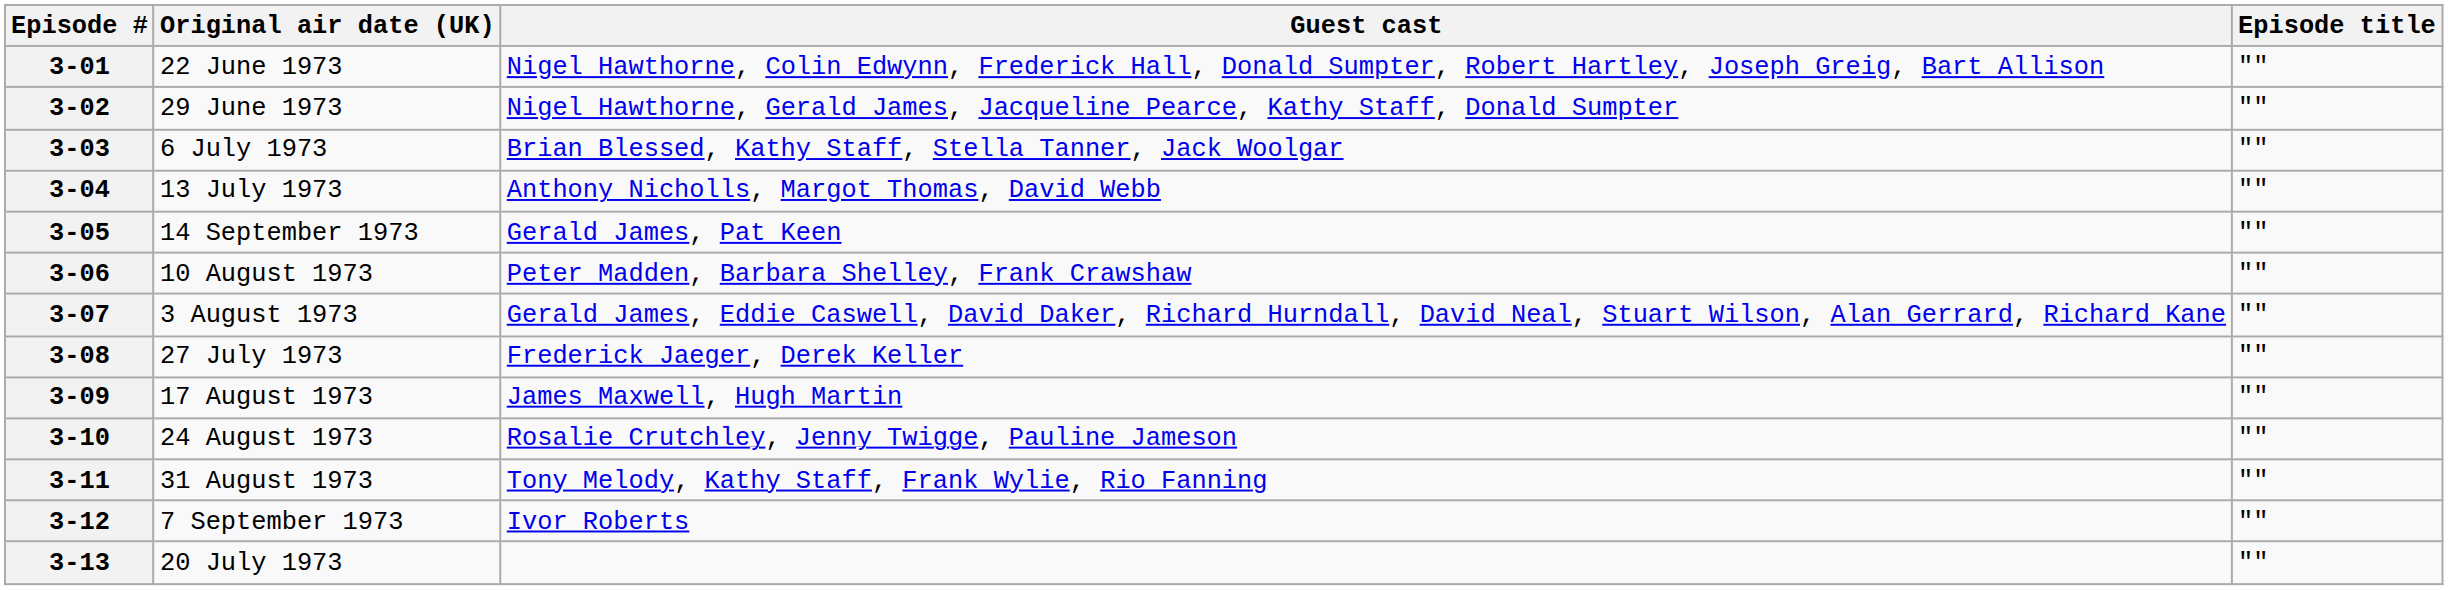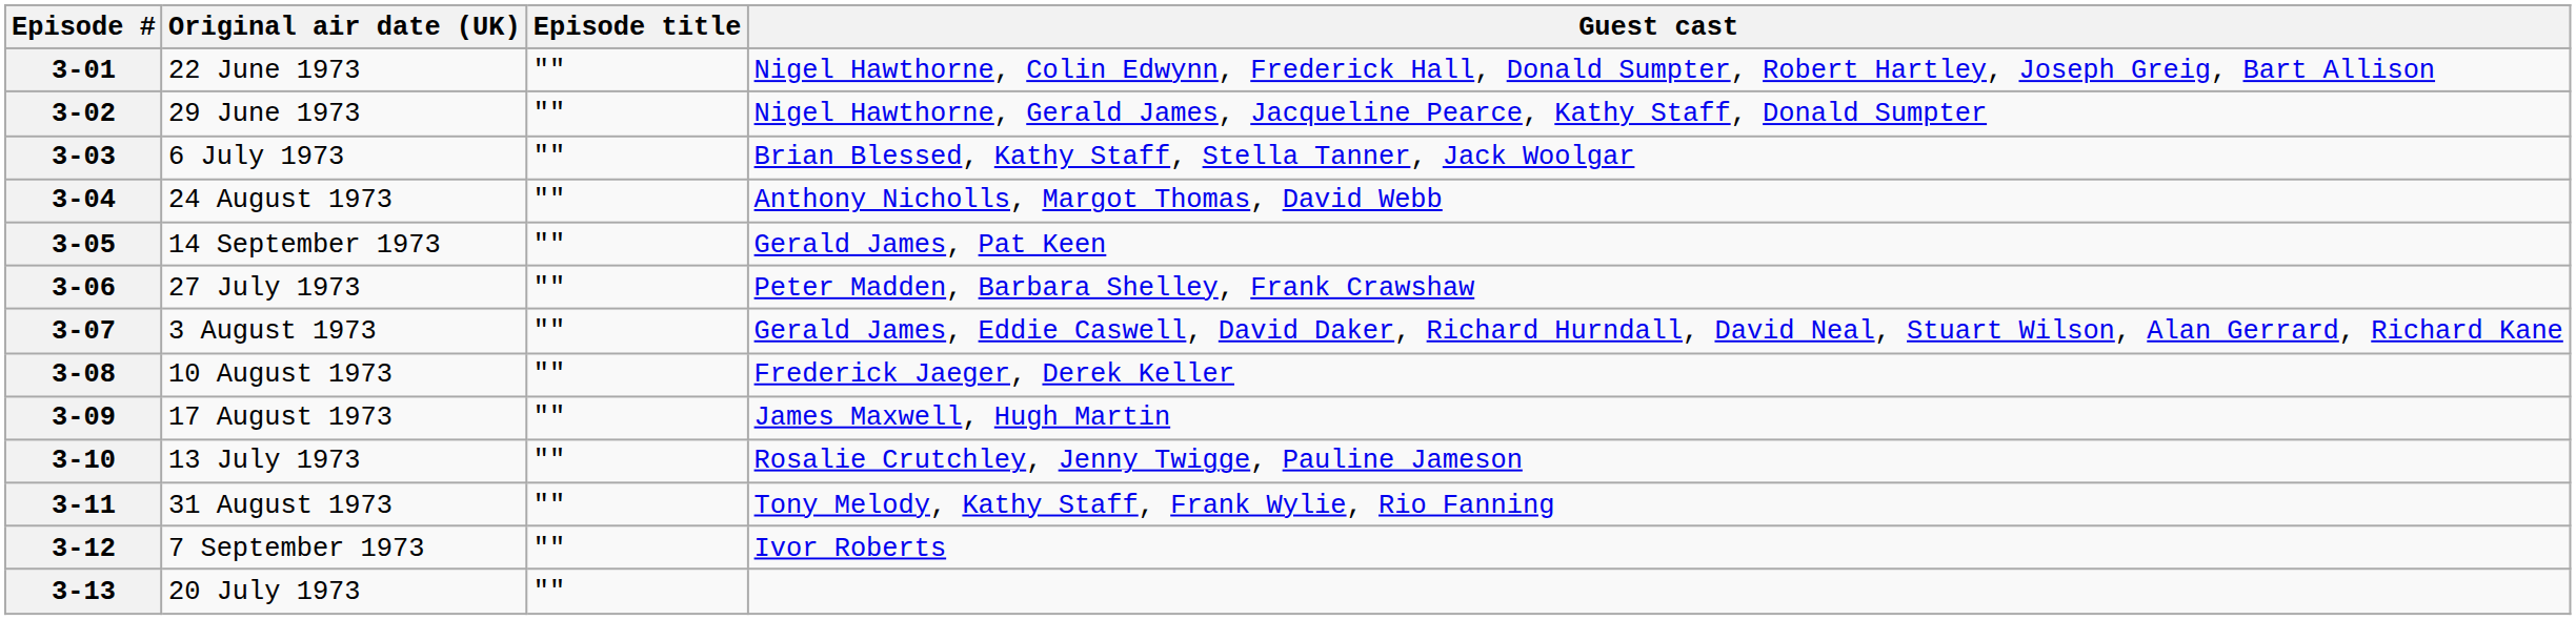 <table class=wikitable>
 <tr>
 <th>Episode #</th>
 <th>Original air date (UK)</th>
+<th>Episode title</th>
 <th>Guest cast</th>
-<th>Episode title</th>
 </tr>
 <tr>
 <th>3-01</th>
 <td>22 June 1973</td>
+<td>""</td>
 <td><a href='#'>Nigel Hawthorne</a>, <a href='#'>Colin Edwynn</a>, <a href='#'>Frederick Hall</a>, <a href='#'>Donald Sumpter</a>, <a href='#'>Robert Hartley</a>, <a href='#'>Joseph Greig</a>, <a href='#'>Bart Allison</a></td>
-<td>""</td>
 </tr>
 <tr>
 <th>3-02</th>
 <td>29 June 1973</td>
+<td>""</td>
 <td><a href='#'>Nigel Hawthorne</a>, <a href='#'>Gerald James</a>, <a href='#'>Jacqueline Pearce</a>, <a href='#'>Kathy Staff</a>, <a href='#'>Donald Sumpter</a></td>
-<td>""</td>
 </tr>
 <tr>
 <th>3-03</th>
 <td>6 July 1973</td>
+<td>""</td>
 <td><a href='#'>Brian Blessed</a>, <a href='#'>Kathy Staff</a>, <a href='#'>Stella Tanner</a>, <a href='#'>Jack Woolgar</a></td>
-<td>""</td>
 </tr>
 <tr>
 <th>3-04</th>
-<td>13 July 1973</td>
+<td>24 August 1973</td>
+<td>""</td>
 <td><a href='#'>Anthony Nicholls</a>, <a href='#'>Margot Thomas</a>, <a href='#'>David Webb</a></td>
-<td>""</td>
 </tr>
 <tr>
 <th>3-05</th>
 <td>14 September 1973</td>
+<td>""</td>
 <td><a href='#'>Gerald James</a>, <a href='#'>Pat Keen</a></td>
-<td>""</td>
 </tr>
 <tr>
 <th>3-06</th>
-<td>10 August 1973</td>
+<td>27 July 1973</td>
+<td>""</td>
 <td><a href='#'>Peter Madden</a>, <a href='#'>Barbara Shelley</a>, <a href='#'>Frank Crawshaw</a></td>
-<td>""</td>
 </tr>
 <tr>
 <th>3-07</th>
 <td>3 August 1973</td>
+<td>""</td>
 <td><a href='#'>Gerald James</a>, <a href='#'>Eddie Caswell</a>, <a href='#'>David Daker</a>, <a href='#'>Richard Hurndall</a>, <a href='#'>David Neal</a>, <a href='#'>Stuart Wilson</a>, <a href='#'>Alan Gerrard</a>, <a href='#'>Richard Kane</a></td>
-<td>""</td>
 </tr>
 <tr>
 <th>3-08</th>
-<td>27 July 1973</td>
+<td>10 August 1973</td>
+<td>""</td>
 <td><a href='#'>Frederick Jaeger</a>, <a href='#'>Derek Keller</a></td>
-<td>""</td>
 </tr>
 <tr>
 <th>3-09</th>
 <td>17 August 1973</td>
+<td>""</td>
 <td><a href='#'>James Maxwell</a>, <a href='#'>Hugh Martin</a></td>
-<td>""</td>
 </tr>
 <tr>
 <th>3-10</th>
-<td>24 August 1973</td>
+<td>13 July 1973</td>
+<td>""</td>
 <td><a href='#'>Rosalie Crutchley</a>, <a href='#'>Jenny Twigge</a>, <a href='#'>Pauline Jameson</a></td>
-<td>""</td>
 </tr>
 <tr>
 <th>3-11</th>
 <td>31 August 1973</td>
+<td>""</td>
 <td><a href='#'>Tony Melody</a>, <a href='#'>Kathy Staff</a>, <a href='#'>Frank Wylie</a>, <a href='#'>Rio Fanning</a></td>
-<td>""</td>
 </tr>
 <tr>
 <th>3-12</th>
 <td>7 September 1973</td>
+<td>""</td>
 <td><a href='#'>Ivor Roberts</a></td>
-<td>""</td>
 </tr>
 <tr>
 <th>3-13</th>
 <td>20 July 1973</td>
+<td>""</td>
 <td></td>
-<td>""</td>
 </tr>
 </table>
